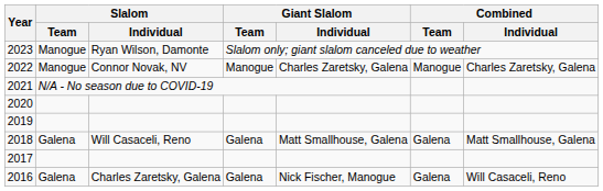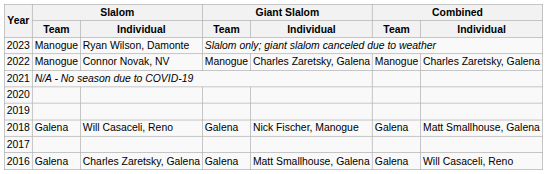 <table class="wikitable">
 <tr>
 <th rowspan="2">Year</th>
 <th colspan="2">Slalom</th>
 <th colspan="2">Giant Slalom</th>
 <th colspan="2">Combined</th>
 </tr>
 <tr>
 <th>Team</th>
 <th>Individual</th>
 <th>Team</th>
 <th>Individual</th>
 <th>Team</th>
 <th>Individual</th>
 </tr>
 <tr>
 <td>2023</td>
 <td>Manogue</td>
 <td>Ryan Wilson, Damonte</td>
 <td colspan="4"><em>Slalom only; giant slalom canceled due to weather</em></td>
 </tr>
 <tr>
 <td>2022</td>
 <td>Manogue</td>
 <td>Connor Novak, NV</td>
 <td>Manogue</td>
 <td>Charles Zaretsky, Galena</td>
 <td>Manogue</td>
 <td>Charles Zaretsky, Galena</td>
 </tr>
 <tr>
 <td>2021</td>
 <td colspan="4"><em>N/A - No season due to COVID-19</em></td>
 <td></td>
 <td></td>
 </tr>
 <tr>
 <td>2020</td>
 <td></td>
 <td></td>
 <td></td>
 <td></td>
 <td></td>
 <td></td>
 </tr>
 <tr>
 <td>2019</td>
 <td></td>
 <td></td>
 <td></td>
 <td></td>
 <td></td>
 <td></td>
 </tr>
 <tr>
 <td>2018</td>
 <td>Galena</td>
 <td>Will Casaceli, Reno</td>
 <td>Galena</td>
-<td>Matt Smallhouse, Galena</td>
+<td>Nick Fischer, Manogue</td>
 <td>Galena</td>
 <td>Matt Smallhouse, Galena</td>
 </tr>
 <tr>
 <td>2017</td>
 <td></td>
 <td></td>
 <td></td>
 <td></td>
 <td></td>
 <td></td>
 </tr>
 <tr>
 <td>2016</td>
 <td>Galena</td>
 <td>Charles Zaretsky, Galena</td>
 <td>Galena</td>
-<td>Nick Fischer, Manogue</td>
+<td>Matt Smallhouse, Galena</td>
 <td>Galena</td>
 <td>Will Casaceli, Reno</td>
 </tr>
 </table>
